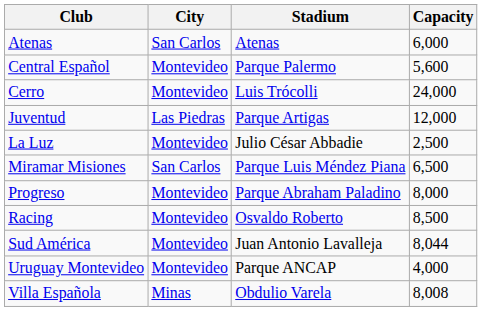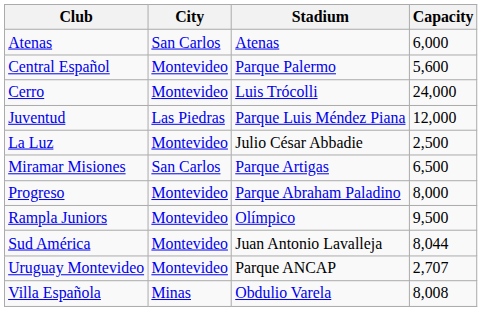 <table class="wikitable sortable">
 <tr>
 <th>Club</th>
 <th>City</th>
 <th>Stadium</th>
 <th>Capacity</th>
 </tr>
 <tr>
 <td><a href='#'>Atenas</a></td>
 <td><a href='#'>San Carlos</a></td>
 <td><a href='#'>Atenas</a></td>
 <td>6,000</td>
 </tr>
 <tr>
 <td><a href='#'>Central Español</a></td>
 <td><a href='#'>Montevideo</a></td>
 <td><a href='#'>Parque Palermo</a></td>
 <td>5,600</td>
 </tr>
 <tr>
 <td><a href='#'>Cerro</a></td>
 <td><a href='#'>Montevideo</a></td>
 <td><a href='#'>Luis Trócolli</a></td>
 <td>24,000</td>
 </tr>
 <tr>
 <td><a href='#'>Juventud</a></td>
 <td><a href='#'>Las Piedras</a></td>
-<td><a href='#'>Parque Artigas</a></td>
+<td><a href='#'>Parque Luis Méndez Piana</a></td>
 <td>12,000</td>
 </tr>
 <tr>
 <td><a href='#'>La Luz</a></td>
 <td><a href='#'>Montevideo</a></td>
 <td>Julio César Abbadie</td>
 <td>2,500</td>
 </tr>
 <tr>
 <td><a href='#'>Miramar Misiones</a></td>
 <td><a href='#'>San Carlos</a></td>
-<td><a href='#'>Parque Luis Méndez Piana</a></td>
+<td><a href='#'>Parque Artigas</a></td>
 <td>6,500</td>
 </tr>
 <tr>
 <td><a href='#'>Progreso</a></td>
 <td><a href='#'>Montevideo</a></td>
 <td><a href='#'>Parque Abraham Paladino</a></td>
 <td>8,000</td>
 </tr>
 <tr>
-<td><a href='#'>Racing</a></td>
+<td><a href='#'>Rampla Juniors</a></td>
 <td><a href='#'>Montevideo</a></td>
-<td><a href='#'>Osvaldo Roberto</a></td>
-<td>8,500</td>
+<td><a href='#'>Olímpico</a></td>
+<td>9,500</td>
 </tr>
 <tr>
 <td><a href='#'>Sud América</a></td>
 <td><a href='#'>Montevideo</a></td>
 <td>Juan Antonio Lavalleja</td>
 <td>8,044</td>
 </tr>
 <tr>
 <td><a href='#'>Uruguay Montevideo</a></td>
 <td><a href='#'>Montevideo</a></td>
 <td>Parque ANCAP</td>
-<td>4,000</td>
+<td>2,707</td>
 </tr>
 <tr>
 <td><a href='#'>Villa Española</a></td>
 <td><a href='#'>Minas</a></td>
 <td><a href='#'>Obdulio Varela</a></td>
 <td>8,008</td>
 </tr>
 </table>
